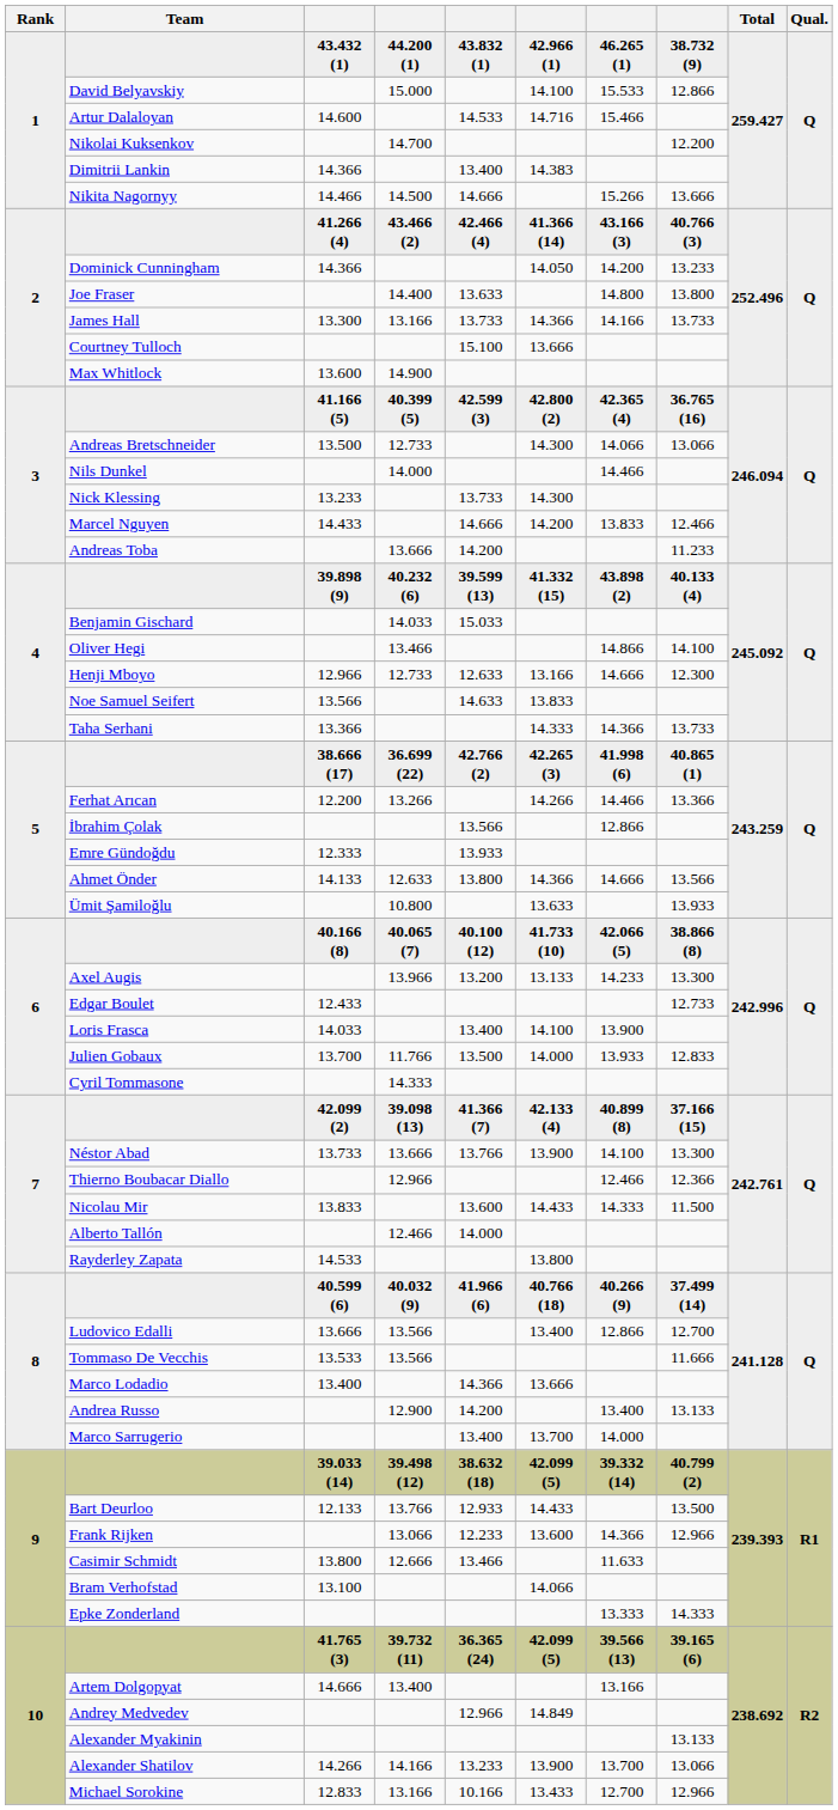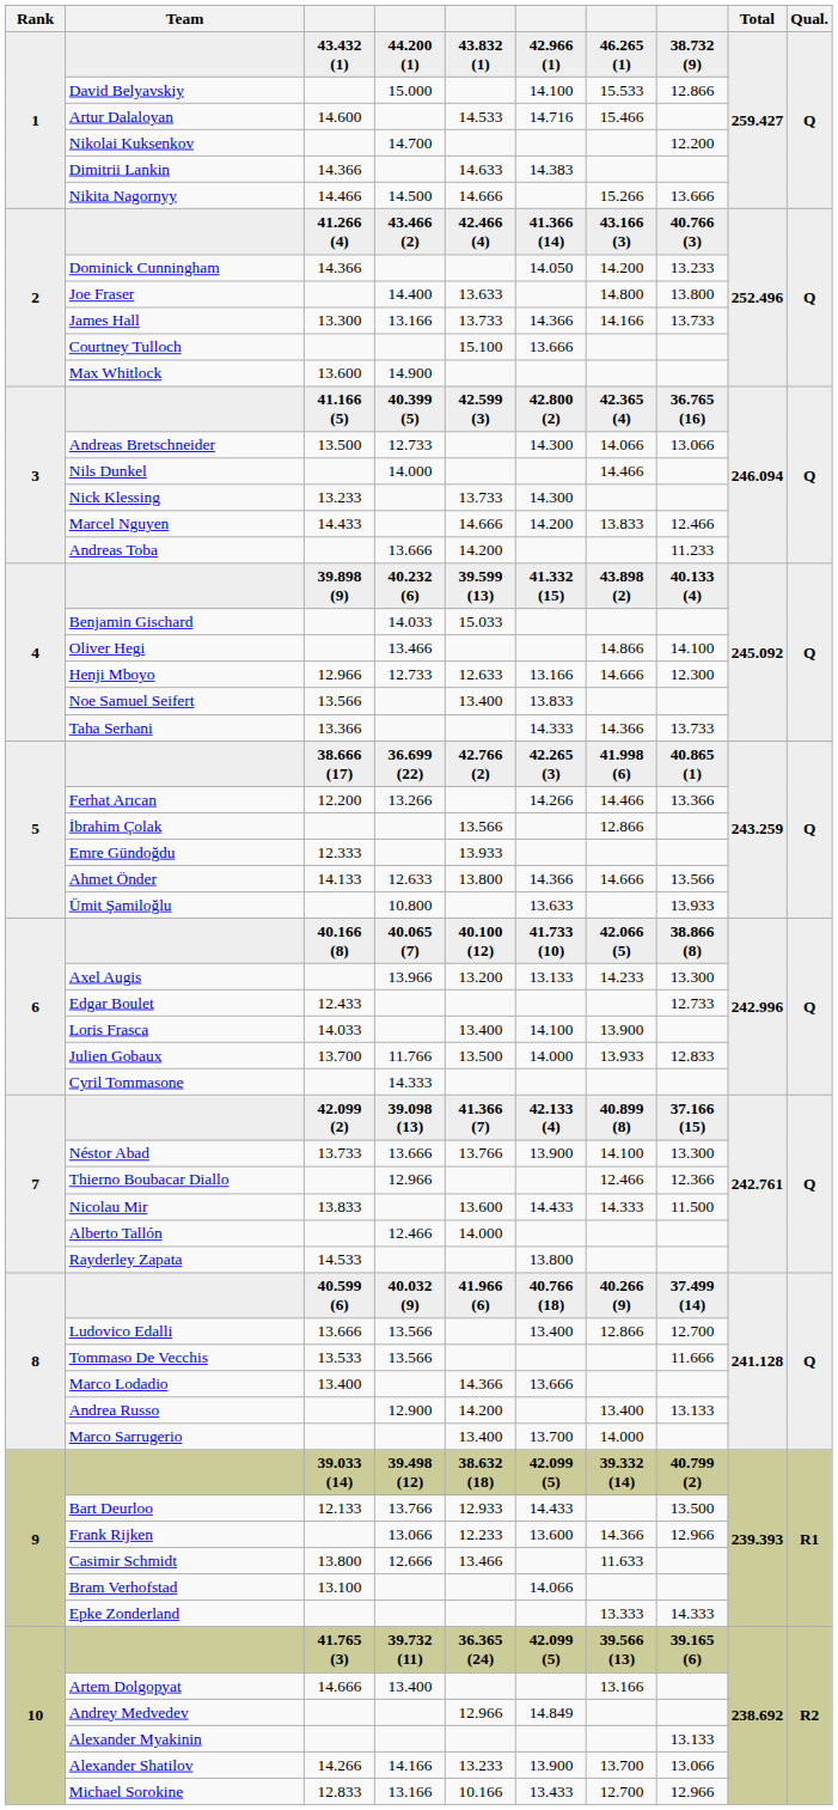 <table style="text-align:center; font-size:95%" class="wikitable sortable">
 <tr>
 <th scope="col" style="width:50px;">Rank</th>
 <th scope="col" style="width:220px;">Team</th>
 <th scope="col" style="width:60px;"></th>
 <th scope="col" style="width:60px;"></th>
 <th scope="col" style="width:60px;"></th>
 <th scope="col" style="width:60px;"></th>
 <th scope="col" style="width:60px;"></th>
 <th scope="col" style="width:60px;"></th>
 <th>Total</th>
 <th>Qual.</th>
 </tr>
 <tr style="background:#eee;">
 <td rowspan="6"><strong>1</strong></td>
 <td style="text-align:left;"></td>
 <td><strong>43.432 (1)</strong></td>
 <td><strong>44.200 (1)</strong></td>
 <td><strong>43.832 (1)</strong></td>
 <td><strong>42.966 (1)</strong></td>
 <td><strong>46.265 (1)</strong></td>
 <td><strong>38.732 (9)</strong></td>
 <td rowspan="6"><strong>259.427</strong></td>
 <td rowspan="6"><strong>Q</strong></td>
 </tr>
 <tr>
 <td style="text-align:left;"><a href='#'>David Belyavskiy</a></td>
 <td></td>
 <td>15.000</td>
 <td></td>
 <td>14.100</td>
 <td>15.533</td>
 <td>12.866</td>
 </tr>
 <tr>
 <td style="text-align:left;"><a href='#'>Artur Dalaloyan</a></td>
 <td>14.600</td>
 <td></td>
 <td>14.533</td>
 <td>14.716</td>
 <td>15.466</td>
 <td></td>
 </tr>
 <tr>
 <td style="text-align:left;"><a href='#'>Nikolai Kuksenkov</a></td>
 <td></td>
 <td>14.700</td>
 <td></td>
 <td></td>
 <td></td>
 <td>12.200</td>
 </tr>
 <tr>
 <td style="text-align:left;"><a href='#'>Dimitrii Lankin</a></td>
 <td>14.366</td>
 <td></td>
-<td>13.400</td>
+<td>14.633</td>
 <td>14.383</td>
 <td></td>
 <td></td>
 </tr>
 <tr>
 <td style="text-align:left;"><a href='#'>Nikita Nagornyy</a></td>
 <td>14.466</td>
 <td>14.500</td>
 <td>14.666</td>
 <td></td>
 <td>15.266</td>
 <td>13.666</td>
 </tr>
 <tr style="background:#eee;">
 <td rowspan="6"><strong>2</strong></td>
 <td style="text-align:left;"></td>
 <td><strong>41.266 (4)</strong></td>
 <td><strong>43.466 (2)</strong></td>
 <td><strong>42.466 (4)</strong></td>
 <td><strong>41.366 (14)</strong></td>
 <td><strong>43.166 (3)</strong></td>
 <td><strong>40.766 (3)</strong></td>
 <td rowspan="6"><strong>252.496</strong></td>
 <td rowspan="6"><strong>Q</strong></td>
 </tr>
 <tr>
 <td style="text-align:left;"><a href='#'>Dominick Cunningham</a></td>
 <td>14.366</td>
 <td></td>
 <td></td>
 <td>14.050</td>
 <td>14.200</td>
 <td>13.233</td>
 </tr>
 <tr>
 <td style="text-align:left;"><a href='#'>Joe Fraser</a></td>
 <td></td>
 <td>14.400</td>
 <td>13.633</td>
 <td></td>
 <td>14.800</td>
 <td>13.800</td>
 </tr>
 <tr>
 <td style="text-align:left;"><a href='#'>James Hall</a></td>
 <td>13.300</td>
 <td>13.166</td>
 <td>13.733</td>
 <td>14.366</td>
 <td>14.166</td>
 <td>13.733</td>
 </tr>
 <tr>
 <td style="text-align:left;"><a href='#'>Courtney Tulloch</a></td>
 <td></td>
 <td></td>
 <td>15.100</td>
 <td>13.666</td>
 <td></td>
 <td></td>
 </tr>
 <tr>
 <td style="text-align:left;"><a href='#'>Max Whitlock</a></td>
 <td>13.600</td>
 <td>14.900</td>
 <td></td>
 <td></td>
 <td></td>
 <td></td>
 </tr>
 <tr style="background:#eee;">
 <td rowspan="6"><strong>3</strong></td>
 <td style="text-align:left;"></td>
 <td><strong>41.166 (5)</strong></td>
 <td><strong>40.399 (5)</strong></td>
 <td><strong>42.599 (3)</strong></td>
 <td><strong>42.800 (2)</strong></td>
 <td><strong>42.365 (4)</strong></td>
 <td><strong>36.765 (16)</strong></td>
 <td rowspan="6"><strong>246.094</strong></td>
 <td rowspan="6"><strong>Q</strong></td>
 </tr>
 <tr>
 <td style="text-align:left;"><a href='#'>Andreas Bretschneider</a></td>
 <td>13.500</td>
 <td>12.733</td>
 <td></td>
 <td>14.300</td>
 <td>14.066</td>
 <td>13.066</td>
 </tr>
 <tr>
 <td style="text-align:left;"><a href='#'>Nils Dunkel</a></td>
 <td></td>
 <td>14.000</td>
 <td></td>
 <td></td>
 <td>14.466</td>
 <td></td>
 </tr>
 <tr>
 <td style="text-align:left;"><a href='#'>Nick Klessing</a></td>
 <td>13.233</td>
 <td></td>
 <td>13.733</td>
 <td>14.300</td>
 <td></td>
 <td></td>
 </tr>
 <tr>
 <td style="text-align:left;"><a href='#'>Marcel Nguyen</a></td>
 <td>14.433</td>
 <td></td>
 <td>14.666</td>
 <td>14.200</td>
 <td>13.833</td>
 <td>12.466</td>
 </tr>
 <tr>
 <td style="text-align:left;"><a href='#'>Andreas Toba</a></td>
 <td></td>
 <td>13.666</td>
 <td>14.200</td>
 <td></td>
 <td></td>
 <td>11.233</td>
 </tr>
 <tr style="background:#eee;">
 <td rowspan="6"><strong>4</strong></td>
 <td style="text-align:left;"></td>
 <td><strong>39.898 (9)</strong></td>
 <td><strong>40.232 (6)</strong></td>
 <td><strong>39.599 (13)</strong></td>
 <td><strong>41.332 (15)</strong></td>
 <td><strong>43.898 (2)</strong></td>
 <td><strong>40.133 (4)</strong></td>
 <td rowspan="6"><strong>245.092</strong></td>
 <td rowspan="6"><strong>Q</strong></td>
 </tr>
 <tr>
 <td style="text-align:left;"><a href='#'>Benjamin Gischard</a></td>
 <td></td>
 <td>14.033</td>
 <td>15.033</td>
 <td></td>
 <td></td>
 <td></td>
 </tr>
 <tr>
 <td style="text-align:left;"><a href='#'>Oliver Hegi</a></td>
 <td></td>
 <td>13.466</td>
 <td></td>
 <td></td>
 <td>14.866</td>
 <td>14.100</td>
 </tr>
 <tr>
 <td style="text-align:left;"><a href='#'>Henji Mboyo</a></td>
 <td>12.966</td>
 <td>12.733</td>
 <td>12.633</td>
 <td>13.166</td>
 <td>14.666</td>
 <td>12.300</td>
 </tr>
 <tr>
 <td style="text-align:left;"><a href='#'>Noe Samuel Seifert</a></td>
 <td>13.566</td>
 <td></td>
-<td>14.633</td>
+<td>13.400</td>
 <td>13.833</td>
 <td></td>
 <td></td>
 </tr>
 <tr>
 <td style="text-align:left;"><a href='#'>Taha Serhani</a></td>
 <td>13.366</td>
 <td></td>
 <td></td>
 <td>14.333</td>
 <td>14.366</td>
 <td>13.733</td>
 </tr>
 <tr style="background:#eee;">
 <td rowspan="6"><strong>5</strong></td>
 <td style="text-align:left;"></td>
 <td><strong>38.666 (17)</strong></td>
 <td><strong>36.699 (22)</strong></td>
 <td><strong>42.766 (2)</strong></td>
 <td><strong>42.265 (3)</strong></td>
 <td><strong>41.998 (6)</strong></td>
 <td><strong>40.865 (1)</strong></td>
 <td rowspan="6"><strong>243.259</strong></td>
 <td rowspan="6"><strong>Q</strong></td>
 </tr>
 <tr>
 <td style="text-align:left;"><a href='#'>Ferhat Arıcan</a></td>
 <td>12.200</td>
 <td>13.266</td>
 <td></td>
 <td>14.266</td>
 <td>14.466</td>
 <td>13.366</td>
 </tr>
 <tr>
 <td style="text-align:left;"><a href='#'>İbrahim Çolak</a></td>
 <td></td>
 <td></td>
 <td>13.566</td>
 <td></td>
 <td>12.866</td>
 <td></td>
 </tr>
 <tr>
 <td style="text-align:left;"><a href='#'>Emre Gündoğdu</a></td>
 <td>12.333</td>
 <td></td>
 <td>13.933</td>
 <td></td>
 <td></td>
 <td></td>
 </tr>
 <tr>
 <td style="text-align:left;"><a href='#'>Ahmet Önder</a></td>
 <td>14.133</td>
 <td>12.633</td>
 <td>13.800</td>
 <td>14.366</td>
 <td>14.666</td>
 <td>13.566</td>
 </tr>
 <tr>
 <td style="text-align:left;"><a href='#'>Ümit Şamiloğlu</a></td>
 <td></td>
 <td>10.800</td>
 <td></td>
 <td>13.633</td>
 <td></td>
 <td>13.933</td>
 </tr>
 <tr style="background:#eee;">
 <td rowspan="6"><strong>6</strong></td>
 <td style="text-align:left;"></td>
 <td><strong>40.166 (8)</strong></td>
 <td><strong>40.065 (7)</strong></td>
 <td><strong>40.100 (12)</strong></td>
 <td><strong>41.733 (10)</strong></td>
 <td><strong>42.066 (5)</strong></td>
 <td><strong>38.866 (8)</strong></td>
 <td rowspan="6"><strong>242.996</strong></td>
 <td rowspan="6"><strong>Q</strong></td>
 </tr>
 <tr>
 <td style="text-align:left;"><a href='#'>Axel Augis</a></td>
 <td></td>
 <td>13.966</td>
 <td>13.200</td>
 <td>13.133</td>
 <td>14.233</td>
 <td>13.300</td>
 </tr>
 <tr>
 <td style="text-align:left;"><a href='#'>Edgar Boulet</a></td>
 <td>12.433</td>
 <td></td>
 <td></td>
 <td></td>
 <td></td>
 <td>12.733</td>
 </tr>
 <tr>
 <td style="text-align:left;"><a href='#'>Loris Frasca</a></td>
 <td>14.033</td>
 <td></td>
 <td>13.400</td>
 <td>14.100</td>
 <td>13.900</td>
 <td></td>
 </tr>
 <tr>
 <td style="text-align:left;"><a href='#'>Julien Gobaux</a></td>
 <td>13.700</td>
 <td>11.766</td>
 <td>13.500</td>
 <td>14.000</td>
 <td>13.933</td>
 <td>12.833</td>
 </tr>
 <tr>
 <td style="text-align:left;"><a href='#'>Cyril Tommasone</a></td>
 <td></td>
 <td>14.333</td>
 <td></td>
 <td></td>
 <td></td>
 <td></td>
 </tr>
 <tr style="background:#eee;">
 <td rowspan="6"><strong>7</strong></td>
 <td style="text-align:left;"></td>
 <td><strong>42.099 (2)</strong></td>
 <td><strong>39.098 (13)</strong></td>
 <td><strong>41.366 (7)</strong></td>
 <td><strong>42.133 (4)</strong></td>
 <td><strong>40.899 (8)</strong></td>
 <td><strong>37.166 (15)</strong></td>
 <td rowspan="6"><strong>242.761</strong></td>
 <td rowspan="6"><strong>Q</strong></td>
 </tr>
 <tr>
 <td style="text-align:left;"><a href='#'>Néstor Abad</a></td>
 <td>13.733</td>
 <td>13.666</td>
 <td>13.766</td>
 <td>13.900</td>
 <td>14.100</td>
 <td>13.300</td>
 </tr>
 <tr>
 <td style="text-align:left;"><a href='#'>Thierno Boubacar Diallo</a></td>
 <td></td>
 <td>12.966</td>
 <td></td>
 <td></td>
 <td>12.466</td>
 <td>12.366</td>
 </tr>
 <tr>
 <td style="text-align:left;"><a href='#'>Nicolau Mir</a></td>
 <td>13.833</td>
 <td></td>
 <td>13.600</td>
 <td>14.433</td>
 <td>14.333</td>
 <td>11.500</td>
 </tr>
 <tr>
 <td style="text-align:left;"><a href='#'>Alberto Tallón</a></td>
 <td></td>
 <td>12.466</td>
 <td>14.000</td>
 <td></td>
 <td></td>
 <td></td>
 </tr>
 <tr>
 <td style="text-align:left;"><a href='#'>Rayderley Zapata</a></td>
 <td>14.533</td>
 <td></td>
 <td></td>
 <td>13.800</td>
 <td></td>
 <td></td>
 </tr>
 <tr style="background:#eee;">
 <td rowspan="6"><strong>8</strong></td>
 <td style="text-align:left;"></td>
 <td><strong>40.599 (6)</strong></td>
 <td><strong>40.032 (9)</strong></td>
 <td><strong>41.966 (6)</strong></td>
 <td><strong>40.766 (18)</strong></td>
 <td><strong>40.266 (9)</strong></td>
 <td><strong>37.499 (14)</strong></td>
 <td rowspan="6"><strong>241.128</strong></td>
 <td rowspan="6"><strong>Q</strong></td>
 </tr>
 <tr>
 <td style="text-align:left;"><a href='#'>Ludovico Edalli</a></td>
 <td>13.666</td>
 <td>13.566</td>
 <td></td>
 <td>13.400</td>
 <td>12.866</td>
 <td>12.700</td>
 </tr>
 <tr>
 <td style="text-align:left;"><a href='#'>Tommaso De Vecchis</a></td>
 <td>13.533</td>
 <td>13.566</td>
 <td></td>
 <td></td>
 <td></td>
 <td>11.666</td>
 </tr>
 <tr>
 <td style="text-align:left;"><a href='#'>Marco Lodadio</a></td>
 <td>13.400</td>
 <td></td>
 <td>14.366</td>
 <td>13.666</td>
 <td></td>
 <td></td>
 </tr>
 <tr>
 <td style="text-align:left;"><a href='#'>Andrea Russo</a></td>
 <td></td>
 <td>12.900</td>
 <td>14.200</td>
 <td></td>
 <td>13.400</td>
 <td>13.133</td>
 </tr>
 <tr>
 <td style="text-align:left;"><a href='#'>Marco Sarrugerio</a></td>
 <td></td>
 <td></td>
 <td>13.400</td>
 <td>13.700</td>
 <td>14.000</td>
 <td></td>
 </tr>
 <tr style="background:#cccc99;">
 <td rowspan="6"><strong>9</strong></td>
 <td style="text-align:left;"></td>
 <td><strong>39.033 (14)</strong></td>
 <td><strong>39.498 (12)</strong></td>
 <td><strong>38.632 (18)</strong></td>
 <td><strong>42.099 (5)</strong></td>
 <td><strong>39.332 (14)</strong></td>
 <td><strong>40.799 (2)</strong></td>
 <td rowspan="6"><strong>239.393</strong></td>
 <td rowspan="6"><strong>R1</strong></td>
 </tr>
 <tr>
 <td style="text-align:left;"><a href='#'>Bart Deurloo</a></td>
 <td>12.133</td>
 <td>13.766</td>
 <td>12.933</td>
 <td>14.433</td>
 <td></td>
 <td>13.500</td>
 </tr>
 <tr>
 <td style="text-align:left;"><a href='#'>Frank Rijken</a></td>
 <td></td>
 <td>13.066</td>
 <td>12.233</td>
 <td>13.600</td>
 <td>14.366</td>
 <td>12.966</td>
 </tr>
 <tr>
 <td style="text-align:left;"><a href='#'>Casimir Schmidt</a></td>
 <td>13.800</td>
 <td>12.666</td>
 <td>13.466</td>
 <td></td>
 <td>11.633</td>
 <td></td>
 </tr>
 <tr>
 <td style="text-align:left;"><a href='#'>Bram Verhofstad</a></td>
 <td>13.100</td>
 <td></td>
 <td></td>
 <td>14.066</td>
 <td></td>
 <td></td>
 </tr>
 <tr>
 <td style="text-align:left;"><a href='#'>Epke Zonderland</a></td>
 <td></td>
 <td></td>
 <td></td>
 <td></td>
 <td>13.333</td>
 <td>14.333</td>
 </tr>
 <tr style="background:#cccc99;">
 <td rowspan="6"><strong>10</strong></td>
 <td style="text-align:left;"></td>
 <td><strong>41.765 (3)</strong></td>
 <td><strong>39.732 (11)</strong></td>
 <td><strong>36.365 (24)</strong></td>
 <td><strong>42.099 (5)</strong></td>
 <td><strong>39.566 (13)</strong></td>
 <td><strong>39.165 (6)</strong></td>
 <td rowspan="6"><strong>238.692</strong></td>
 <td rowspan="6"><strong>R2</strong></td>
 </tr>
 <tr>
 <td style="text-align:left;"><a href='#'>Artem Dolgopyat</a></td>
 <td>14.666</td>
 <td>13.400</td>
 <td></td>
 <td></td>
 <td>13.166</td>
 <td></td>
 </tr>
 <tr>
 <td style="text-align:left;"><a href='#'>Andrey Medvedev</a></td>
 <td></td>
 <td></td>
 <td>12.966</td>
 <td>14.849</td>
 <td></td>
 <td></td>
 </tr>
 <tr>
 <td style="text-align:left;"><a href='#'>Alexander Myakinin</a></td>
 <td></td>
 <td></td>
 <td></td>
 <td></td>
 <td></td>
 <td>13.133</td>
 </tr>
 <tr>
 <td style="text-align:left;"><a href='#'>Alexander Shatilov</a></td>
 <td>14.266</td>
 <td>14.166</td>
 <td>13.233</td>
 <td>13.900</td>
 <td>13.700</td>
 <td>13.066</td>
 </tr>
 <tr>
 <td style="text-align:left;"><a href='#'>Michael Sorokine</a></td>
 <td>12.833</td>
 <td>13.166</td>
 <td>10.166</td>
 <td>13.433</td>
 <td>12.700</td>
 <td>12.966</td>
 </tr>
 </table>
